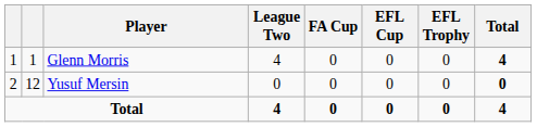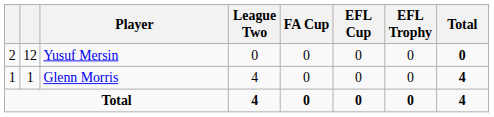 <table class="wikitable sortable" style="font-size: 95%; text-align: center;">
 <tr>
 <th width=10></th>
 <th width=10></th>
 <th width=200>Player</th>
 <th width=50>League Two</th>
 <th width=50>FA Cup</th>
 <th width=50>EFL Cup</th>
 <th width=50>EFL Trophy</th>
 <th width=50>Total</th>
 </tr>
 <tr>
+<td>2</td>
+<td>12</td>
+<td align="left"> <a href='#'>Yusuf Mersin</a></td>
+<td>0</td>
+<td>0</td>
+<td>0</td>
+<td>0</td>
+<td><strong>0</strong></td>
+</tr>
+<tr>
 <td>1</td>
 <td>1</td>
 <td align="left"> <a href='#'>Glenn Morris</a></td>
 <td>4</td>
 <td>0</td>
 <td>0</td>
 <td>0</td>
 <td><strong>4</strong></td>
 </tr>
 <tr>
-<td>2</td>
-<td>12</td>
-<td align="left"> <a href='#'>Yusuf Mersin</a></td>
-<td>0</td>
-<td>0</td>
-<td>0</td>
-<td>0</td>
-<td><strong>0</strong></td>
-</tr>
-<tr>
 <td colspan="3"><strong>Total</strong></td>
 <td><strong>4</strong></td>
 <td><strong>0</strong></td>
 <td><strong>0</strong></td>
 <td><strong>0</strong></td>
 <td><strong>4</strong></td>
 </tr>
 </table>
